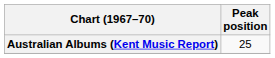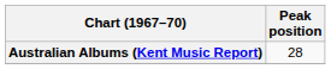 <table class="wikitable plainrowheaders sortable" style="text-align:center;">
 <tr>
 <th>Chart (1967–70)</th>
 <th>Peak<br>position</th>
 </tr>
 <tr>
 <th scope=row>Australian Albums (<a href='#'>Kent Music Report</a>)</th>
-<td align="center">25</td>
+<td align="center">28</td>
 </tr>
 <tr>
 </tr>
 </table>
